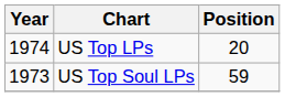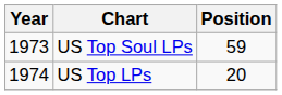 <table class="wikitable">
 <tr>
 <th>Year</th>
 <th>Chart</th>
 <th>Position</th>
 </tr>
 <tr>
+<td>1973</td>
+<td>US <a href='#'>Top Soul LPs</a></td>
+<td align="center">59</td>
+</tr>
+<tr>
 <td>1974</td>
 <td>US <a href='#'>Top LPs</a></td>
 <td align="center">20</td>
 </tr>
 <tr>
-<td>1973</td>
-<td>US <a href='#'>Top Soul LPs</a></td>
-<td align="center">59</td>
-</tr>
-<tr>
 </tr>
 </table>
